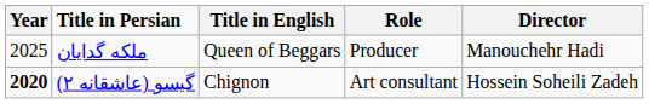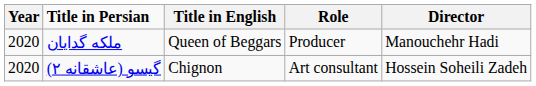 <table class="wikitable">
 <tr>
 <th><strong>Year</strong></th>
 <td><strong>Title in Persian</strong></td>
 <th>Title in English</th>
 <th><strong>Role</strong></th>
 <th>Director</th>
 </tr>
 <tr>
-<td>2025</td>
+<td>2020</td>
 <td><a href='#'>ملکه گدایان</a></td>
 <td>Queen of Beggars</td>
 <td>Producer</td>
 <td>Manouchehr Hadi</td>
 </tr>
 <tr>
-<td><strong>2020</strong></td>
+<td>2020</td>
 <td><a href='#'>گیسو (عاشقانه ۲)</a></td>
 <td>Chignon</td>
 <td>Art consultant</td>
 <td>Hossein Soheili Zadeh</td>
 </tr>
 </table>
